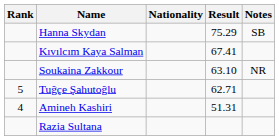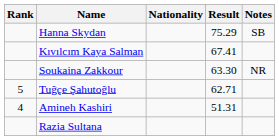 <table class="wikitable sortable" style="text-align:center;font-size:95%">
 <tr>
 <th>Rank</th>
 <th>Name</th>
 <th>Nationality</th>
 <th>Result</th>
 <th>Notes</th>
 </tr>
 <tr>
 <td></td>
 <td align=left><a href='#'>Hanna Skydan</a></td>
 <td align=left></td>
 <td>75.29</td>
 <td>SB</td>
 </tr>
 <tr>
 <td></td>
 <td align=left><a href='#'>Kıvılcım Kaya Salman</a></td>
 <td align=left></td>
 <td>67.41</td>
 <td></td>
 </tr>
 <tr>
 <td></td>
 <td align=left><a href='#'>Soukaina Zakkour</a></td>
 <td align=left></td>
-<td>63.10</td>
+<td>63.30</td>
 <td>NR</td>
 </tr>
 <tr>
 <td>5</td>
 <td align=left><a href='#'>Tuğçe Şahutoğlu</a></td>
 <td align=left></td>
 <td>62.71</td>
 <td></td>
 </tr>
 <tr>
 <td>4</td>
 <td align=left><a href='#'>Amineh Kashiri</a></td>
 <td align=left></td>
 <td>51.31</td>
 <td></td>
 </tr>
 <tr>
 <td></td>
 <td align=left><a href='#'>Razia Sultana</a></td>
 <td align=left></td>
 <td></td>
 <td></td>
 </tr>
 </table>
